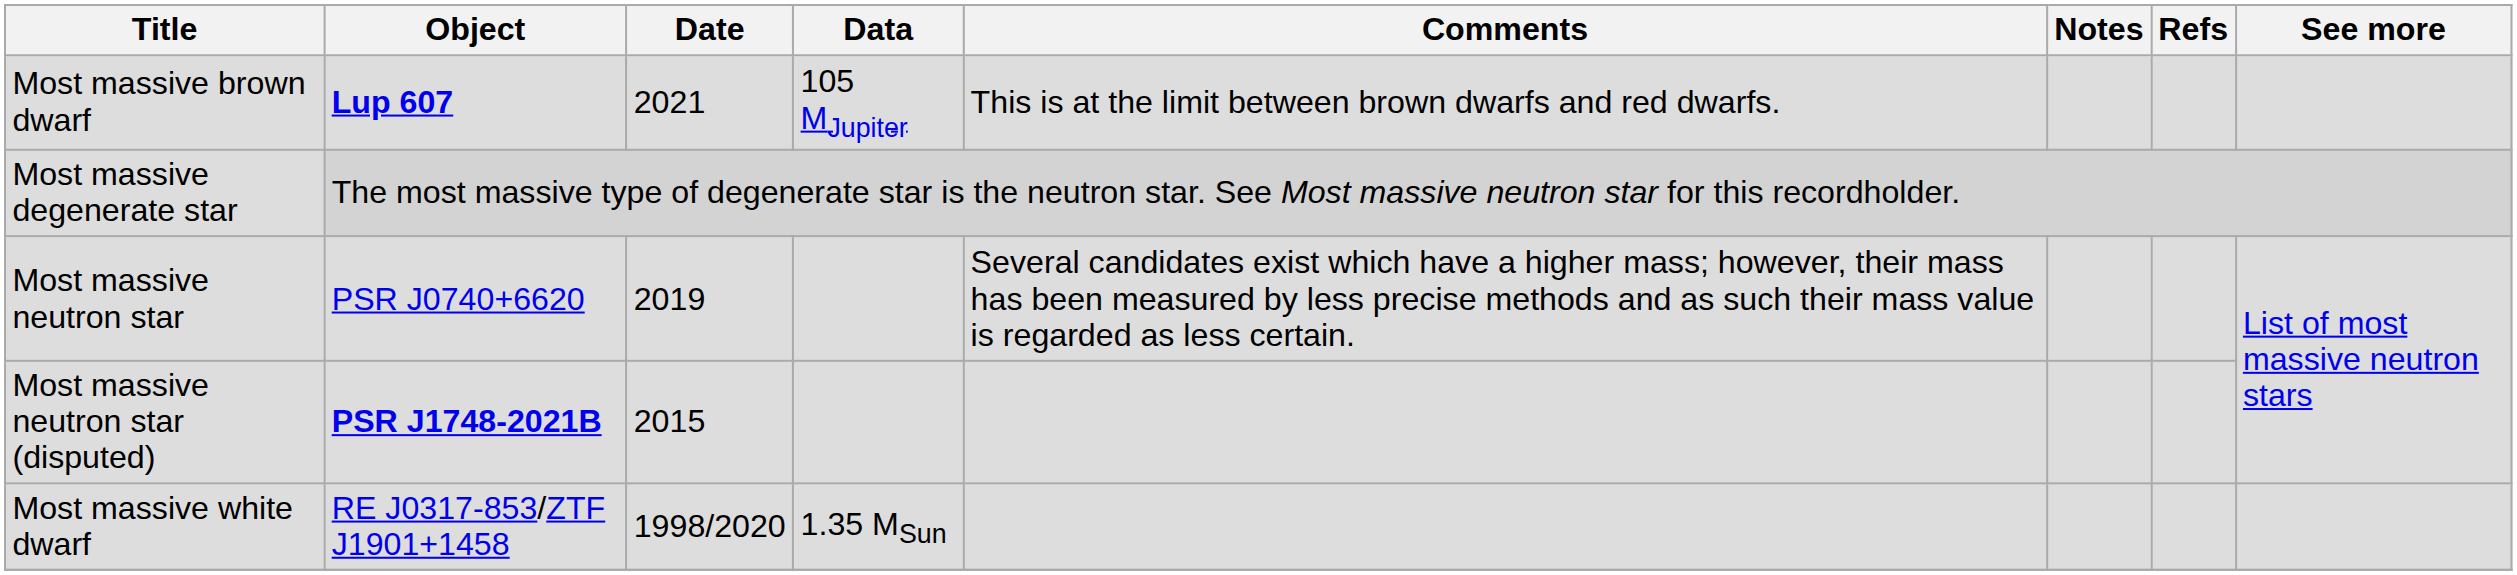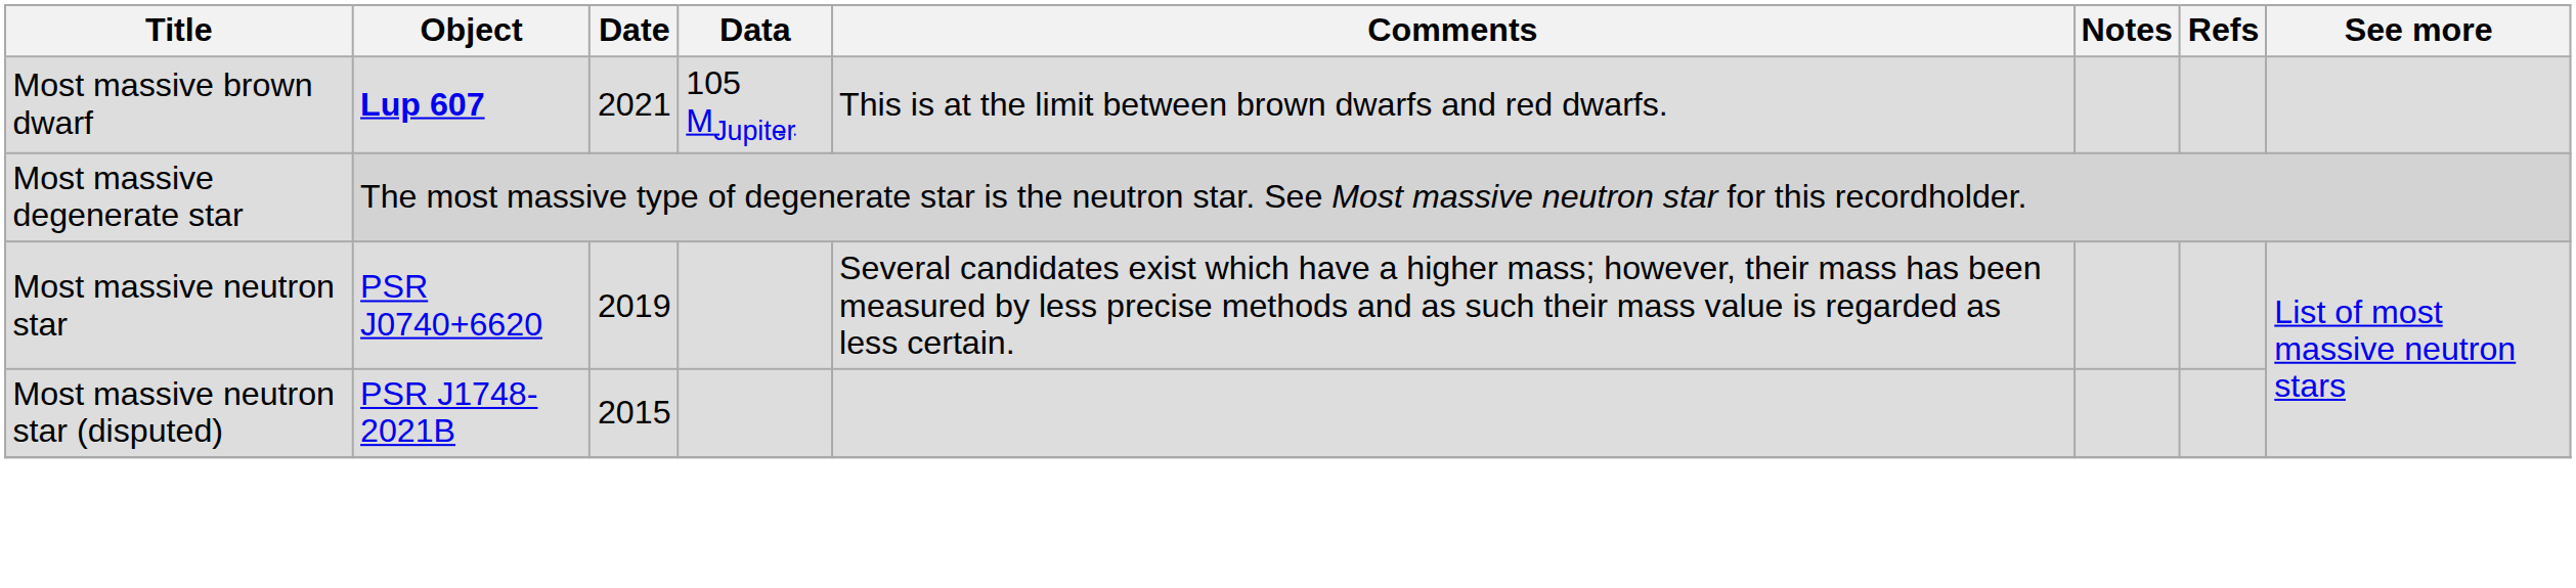 <table class="wikitable" border="1">
 <tr>
 <th>Title</th>
 <th>Object</th>
 <th>Date</th>
 <th>Data</th>
 <th>Comments</th>
 <th>Notes</th>
 <th>Refs</th>
 <th>See more</th>
 </tr>
 <tr bgcolor=#dddddd>
 <td>Most massive brown dwarf</td>
 <td><strong><a href='#'>Lup 607</a></strong></td>
 <td>2021</td>
 <td>105 <a href='#'>M<sub>Jupiter</sub></a></td>
 <td>This is at the limit between brown dwarfs and red dwarfs.</td>
 <td></td>
 <td></td>
 <td></td>
 </tr>
 <tr bgcolor=#dddddd>
 <td>Most massive degenerate star</td>
 <td colspan=7 style="background:lightgray;">The most massive type of degenerate star is the neutron star. See <em>Most massive neutron star</em> for this recordholder.</td>
 </tr>
 <tr bgcolor=#dddddd>
 <td>Most massive neutron star</td>
 <td><a href='#'>PSR J0740+6620</a></td>
 <td>2019</td>
 <td></td>
 <td>Several candidates exist which have a higher mass; however, their mass has been measured by less precise methods and as such their mass value is regarded as less certain.</td>
 <td></td>
 <td></td>
 <td rowspan="2"><a href='#'>List of most massive neutron stars</a></td>
 </tr>
 <tr bgcolor=#dddddd>
 <td>Most massive neutron star (disputed)</td>
-<td><strong><a href='#'>PSR J1748-2021B</a></strong></td>
+<td><a href='#'>PSR J1748-2021B</a></td>
 <td>2015</td>
-<td></td>
-<td></td>
-<td></td>
-<td></td>
-</tr>
-<tr bgcolor=#dddddd>
-<td>Most massive white dwarf</td>
-<td><a href='#'>RE J0317-853</a>/<a href='#'>ZTF J1901+1458</a></td>
-<td>1998/2020</td>
-<td>1.35 M<sub>Sun</sub></td>
 <td></td>
 <td></td>
 <td></td>
 <td></td>
 </tr>
 <tr>
 </tr>
 </table>
